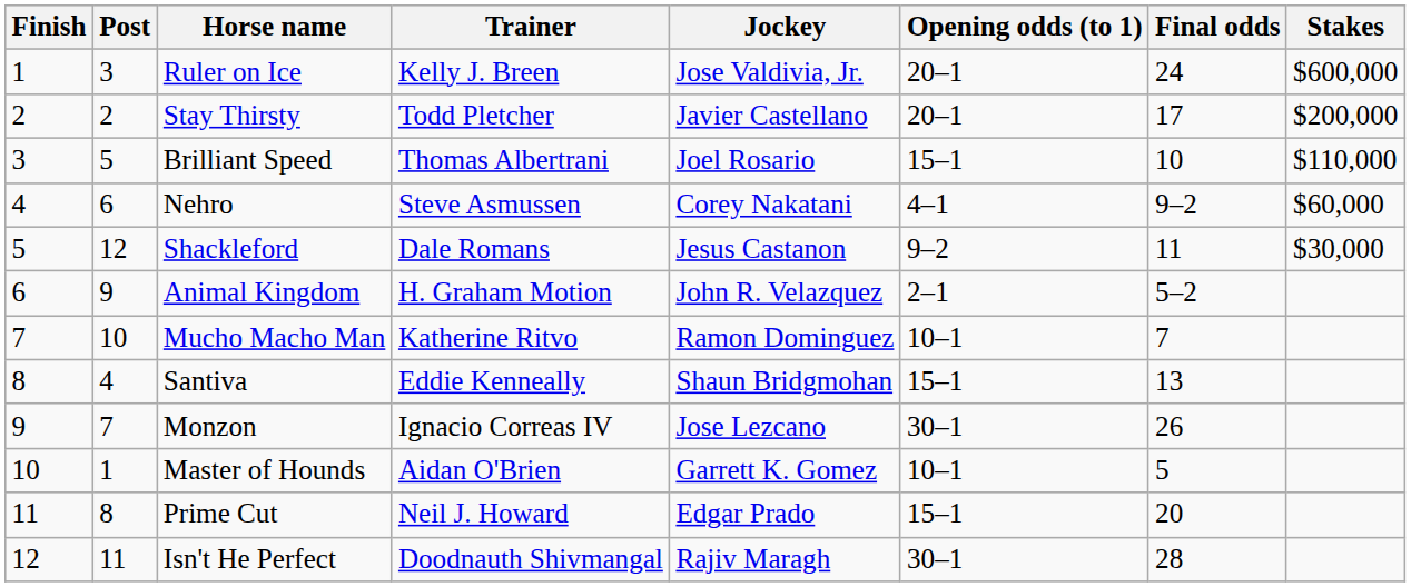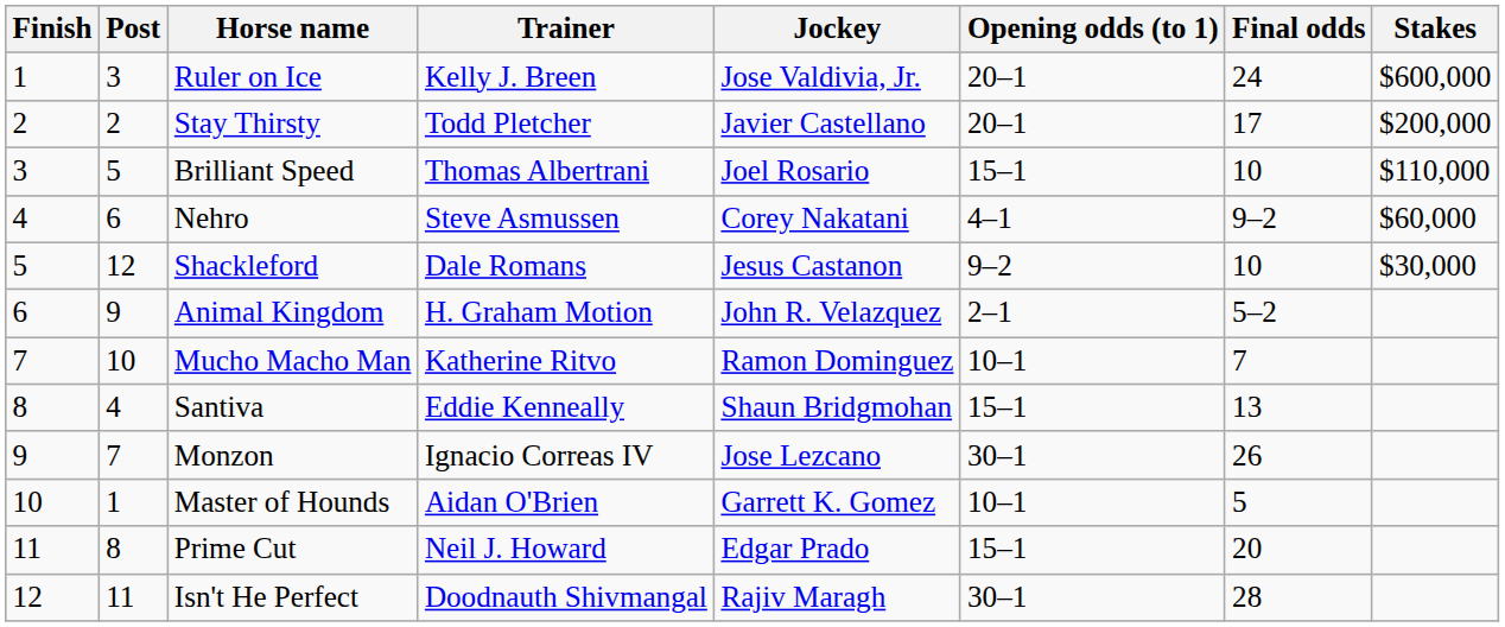 <table class="wikitable sortable">
 <tr>
 <th>Finish</th>
 <th>Post</th>
 <th>Horse name</th>
 <th>Trainer</th>
 <th>Jockey</th>
 <th>Opening odds (to 1)</th>
 <th>Final odds</th>
 <th>Stakes</th>
 </tr>
 <tr>
 <td>1</td>
 <td>3</td>
 <td><a href='#'>Ruler on Ice</a></td>
 <td><a href='#'>Kelly J. Breen</a></td>
 <td><a href='#'>Jose Valdivia, Jr.</a></td>
 <td>20–1</td>
 <td>24</td>
 <td>$600,000</td>
 </tr>
 <tr>
 <td>2</td>
 <td>2</td>
 <td><a href='#'>Stay Thirsty</a></td>
 <td><a href='#'>Todd Pletcher</a></td>
 <td><a href='#'>Javier Castellano</a></td>
 <td>20–1</td>
 <td>17</td>
 <td>$200,000</td>
 </tr>
 <tr>
 <td>3</td>
 <td>5</td>
 <td>Brilliant Speed</td>
 <td><a href='#'>Thomas Albertrani</a></td>
 <td><a href='#'>Joel Rosario</a></td>
 <td>15–1</td>
 <td>10</td>
 <td>$110,000</td>
 </tr>
 <tr>
 <td>4</td>
 <td>6</td>
 <td>Nehro</td>
 <td><a href='#'>Steve Asmussen</a></td>
 <td><a href='#'>Corey Nakatani</a></td>
 <td>4–1</td>
 <td>9–2</td>
 <td>$60,000</td>
 </tr>
 <tr>
 <td>5</td>
 <td>12</td>
 <td><a href='#'>Shackleford</a></td>
 <td><a href='#'>Dale Romans</a></td>
 <td><a href='#'>Jesus Castanon</a></td>
 <td>9–2</td>
-<td>11</td>
+<td>10</td>
 <td>$30,000</td>
 </tr>
 <tr>
 <td>6</td>
 <td>9</td>
 <td><a href='#'>Animal Kingdom</a></td>
 <td><a href='#'>H. Graham Motion</a></td>
 <td><a href='#'>John R. Velazquez</a></td>
 <td>2–1</td>
 <td>5–2</td>
 <td></td>
 </tr>
 <tr>
 <td>7</td>
 <td>10</td>
 <td><a href='#'>Mucho Macho Man</a></td>
 <td><a href='#'>Katherine Ritvo</a></td>
 <td><a href='#'>Ramon Dominguez</a></td>
 <td>10–1</td>
 <td>7</td>
 <td></td>
 </tr>
 <tr>
 <td>8</td>
 <td>4</td>
 <td>Santiva</td>
 <td><a href='#'>Eddie Kenneally</a></td>
 <td><a href='#'>Shaun Bridgmohan</a></td>
 <td>15–1</td>
 <td>13</td>
 <td></td>
 </tr>
 <tr>
 <td>9</td>
 <td>7</td>
 <td>Monzon</td>
 <td>Ignacio Correas IV</td>
 <td><a href='#'>Jose Lezcano</a></td>
 <td>30–1</td>
 <td>26</td>
 <td></td>
 </tr>
 <tr>
 <td>10</td>
 <td>1</td>
 <td>Master of Hounds</td>
 <td><a href='#'>Aidan O'Brien</a></td>
 <td><a href='#'>Garrett K. Gomez</a></td>
 <td>10–1</td>
 <td>5</td>
 <td></td>
 </tr>
 <tr>
 <td>11</td>
 <td>8</td>
 <td>Prime Cut</td>
 <td><a href='#'>Neil J. Howard</a></td>
 <td><a href='#'>Edgar Prado</a></td>
 <td>15–1</td>
 <td>20</td>
 <td></td>
 </tr>
 <tr>
 <td>12</td>
 <td>11</td>
 <td>Isn't He Perfect</td>
 <td><a href='#'>Doodnauth Shivmangal</a></td>
 <td><a href='#'>Rajiv Maragh</a></td>
 <td>30–1</td>
 <td>28</td>
 <td></td>
 </tr>
 </table>
